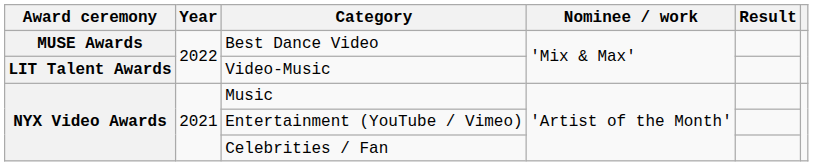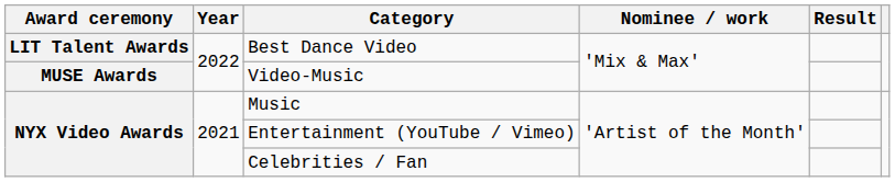 <table class="wikitable plainrowheaders">
 <tr>
 <th scope="col">Award ceremony</th>
 <th scope="col">Year</th>
 <th scope="col">Category</th>
 <th scope="col">Nominee / work</th>
 <th scope="col">Result</th>
 <th scope="col"></th>
 </tr>
 <tr>
-<th scope="row">MUSE Awards</th>
+<th scope="row">LIT Talent Awards</th>
 <td rowspan="2">2022</td>
 <td>Best Dance Video</td>
 <td rowspan="2">'Mix & Max'</td>
 <td></td>
 <td style="text-align:center" rowspan="2"></td>
 </tr>
 <tr>
-<th scope="row">LIT Talent Awards</th>
+<th scope="row">MUSE Awards</th>
 <td>Video-Music</td>
 <td></td>
 </tr>
 <tr>
 <th scope="row" rowspan="3">NYX Video Awards</th>
 <td rowspan="3">2021</td>
 <td>Music</td>
 <td rowspan="3">'Artist of the Month'</td>
 <td></td>
 <td style="text-align:center" rowspan="3"></td>
 </tr>
 <tr>
 <td>Entertainment (YouTube / Vimeo)</td>
 <td></td>
 </tr>
 <tr>
 <td>Celebrities / Fan</td>
 <td></td>
 </tr>
 </table>
